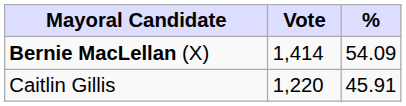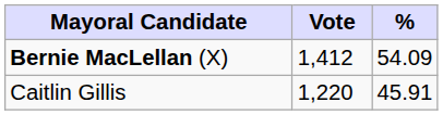 <table class="wikitable">
 <tr>
 <th style="background:#ddf; width:200px;">Mayoral Candidate</th>
 <th style="background:#ddf; width:50px;">Vote</th>
 <th style="background:#ddf; width:30px;">%</th>
 </tr>
 <tr>
 <td><strong>Bernie MacLellan</strong> (X)</td>
-<td>1,414</td>
+<td>1,412</td>
 <td>54.09</td>
 </tr>
 <tr>
 <td>Caitlin Gillis</td>
 <td>1,220</td>
 <td>45.91</td>
 </tr>
 </table>
